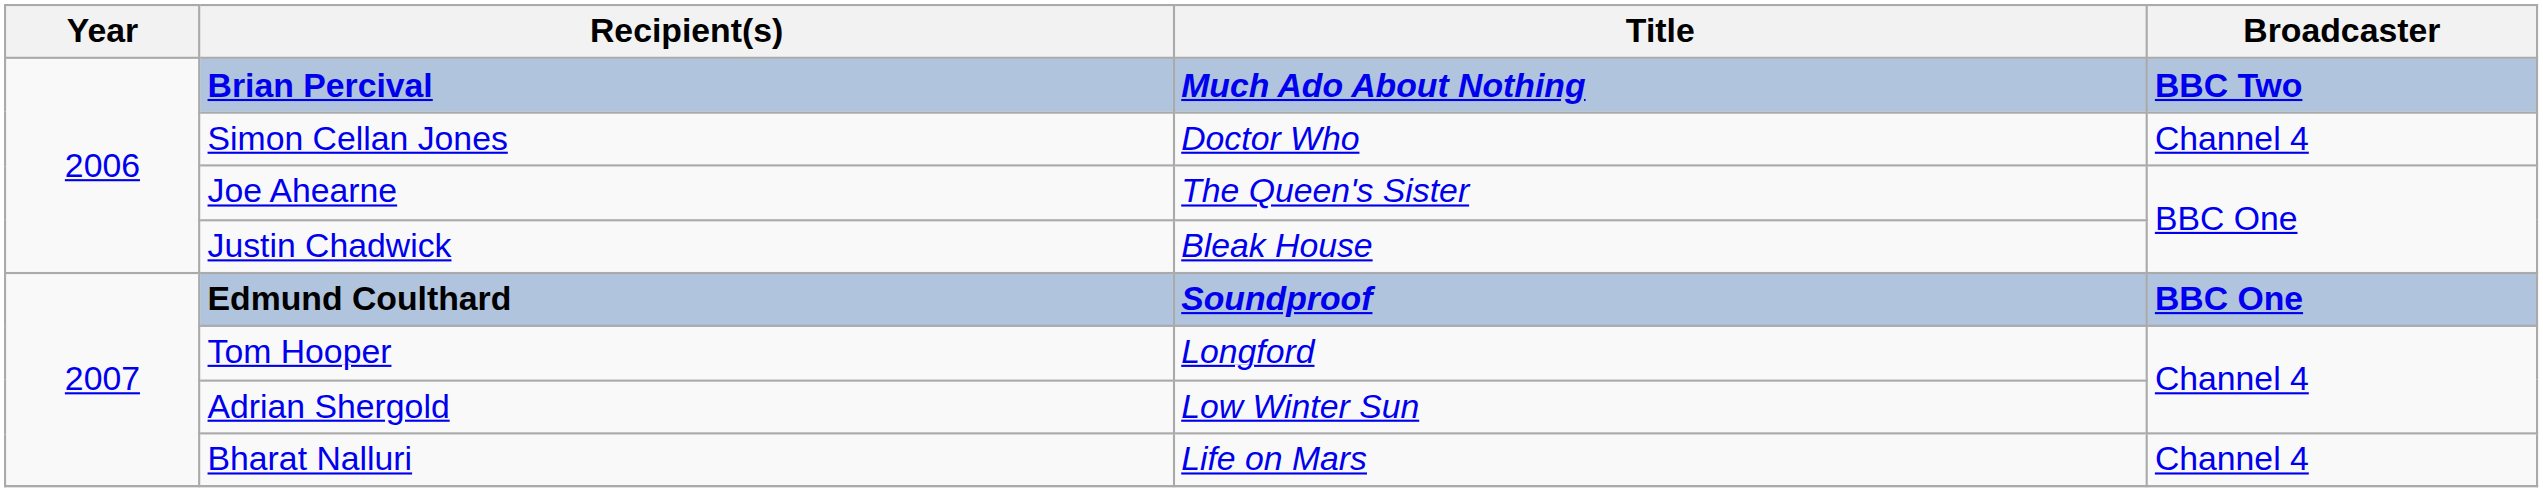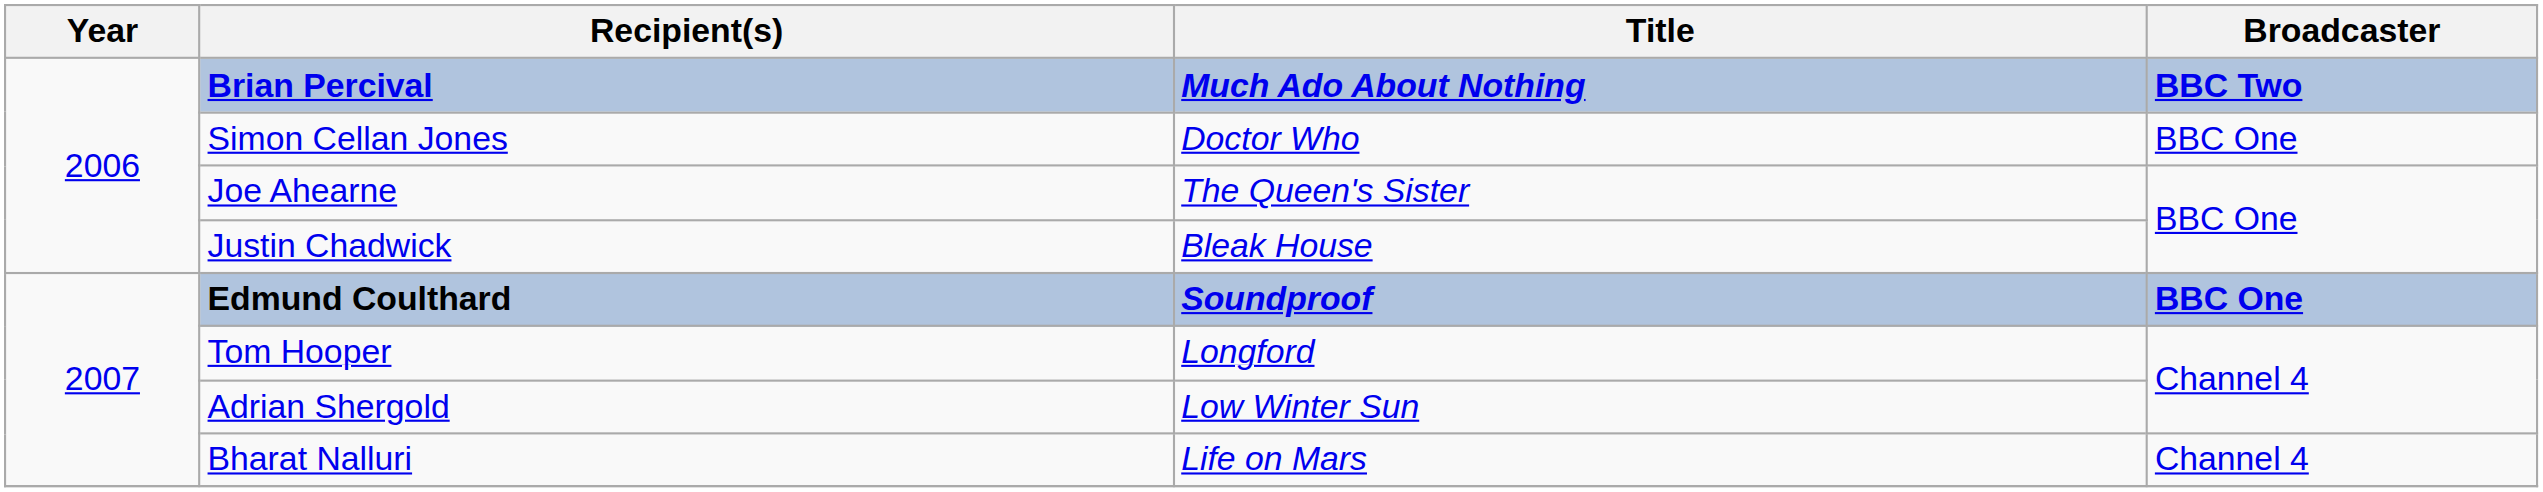 <table class="wikitable" width="95%">
 <tr>
 <th width=5%>Year</th>
 <th width=25%><strong>Recipient(s)</strong></th>
 <th width=25%>Title</th>
 <th width=10%><strong>Broadcaster</strong></th>
 </tr>
 <tr>
 <td rowspan="4" style="text-align:center;"><a href='#'>2006</a></td>
 <td style="background:#B0C4DE;"><strong><a href='#'>Brian Percival</a></strong></td>
 <td style="background:#B0C4DE;"><strong><em><a href='#'>Much Ado About Nothing</a></em></strong></td>
 <td style="background:#B0C4DE;"><strong><a href='#'>BBC Two</a></strong></td>
 </tr>
 <tr>
 <td><a href='#'>Simon Cellan Jones</a></td>
 <td><em><a href='#'>Doctor Who</a></em></td>
-<td><a href='#'>Channel 4</a></td>
+<td><a href='#'>BBC One</a></td>
 </tr>
 <tr>
 <td><a href='#'>Joe Ahearne</a></td>
 <td><em><a href='#'>The Queen's Sister</a></em></td>
 <td rowspan="2"><a href='#'>BBC One</a></td>
 </tr>
 <tr>
 <td><a href='#'>Justin Chadwick</a></td>
 <td><em><a href='#'>Bleak House</a></em></td>
 </tr>
 <tr>
 <td rowspan="4" style="text-align:center;"><a href='#'>2007</a></td>
 <td style="background:#B0C4DE;"><strong>Edmund Coulthard</strong></td>
 <td style="background:#B0C4DE;"><strong><em><a href='#'>Soundproof</a></em></strong></td>
 <td style="background:#B0C4DE;"><strong><a href='#'>BBC One</a></strong></td>
 </tr>
 <tr>
 <td><a href='#'>Tom Hooper</a></td>
 <td><em><a href='#'>Longford</a></em></td>
 <td rowspan="2"><a href='#'>Channel 4</a></td>
 </tr>
 <tr>
 <td><a href='#'>Adrian Shergold</a></td>
 <td><em><a href='#'>Low Winter Sun</a></em></td>
 </tr>
 <tr>
 <td><a href='#'>Bharat Nalluri</a></td>
 <td><em><a href='#'>Life on Mars</a></em></td>
 <td><a href='#'>Channel 4</a></td>
 </tr>
 <tr>
 </tr>
 </table>
